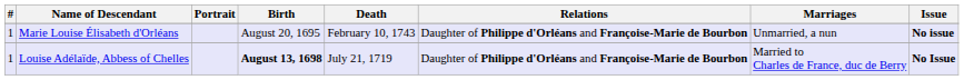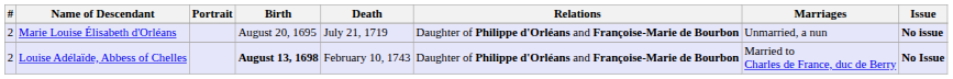 <table class="wikitable">
 <tr ->
 <th>#</th>
 <th>Name of Descendant</th>
 <th>Portrait</th>
 <th>Birth</th>
 <th>Death</th>
 <th>Relations</th>
 <th>Marriages</th>
 <th>Issue</th>
 </tr>
 <tr ->
 </tr>
 <tr bgcolor=#E6E6FA>
-<td>1</td>
+<td>2</td>
 <td><a href='#'>Marie Louise Élisabeth d'Orléans</a></td>
 <td></td>
 <td>August 20, 1695</td>
-<td>February 10, 1743</td>
+<td>July 21, 1719</td>
 <td>Daughter of <strong>Philippe d'Orléans</strong> and <strong>Françoise-Marie de Bourbon</strong></td>
 <td>Unmarried, a nun</td>
 <td><strong>No issue</strong></td>
 </tr>
 <tr>
 </tr>
 <tr bgcolor=#E6E6FA>
-<td>1</td>
+<td>2</td>
 <td><a href='#'>Louise Adélaïde, Abbess of Chelles</a></td>
 <td></td>
 <td><strong>August 13, 1698</strong></td>
-<td>July 21, 1719</td>
+<td>February 10, 1743</td>
 <td>Daughter of <strong>Philippe d'Orléans</strong> and <strong>Françoise-Marie de Bourbon</strong></td>
 <td>Married to <br><a href='#'>Charles de France, duc de Berry</a></td>
 <td><strong>No Issue</strong></td>
 </tr>
 </table>
